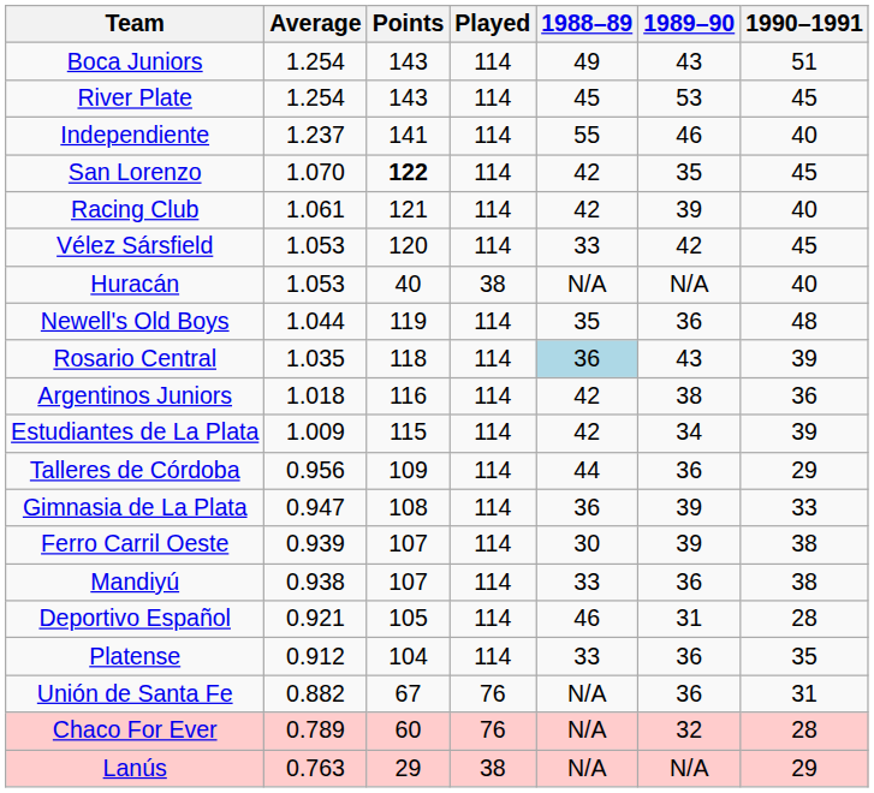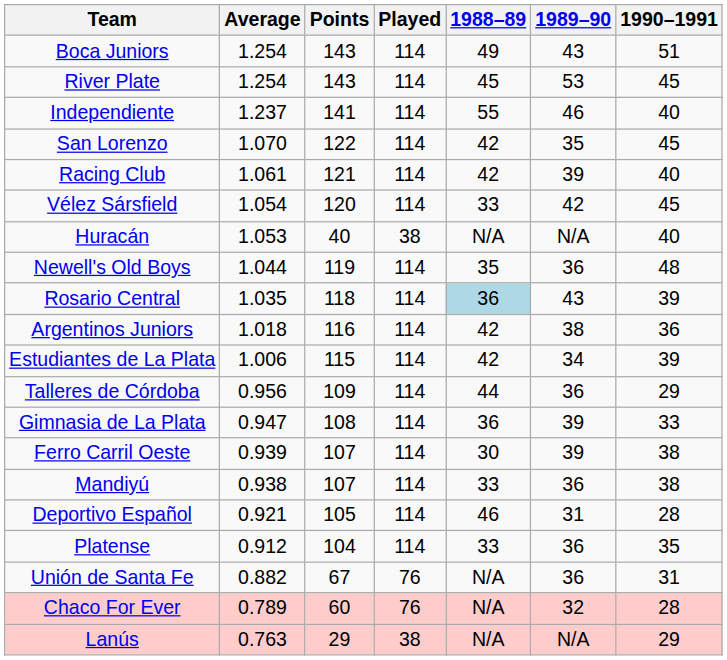 <table class="wikitable" style="text-align:center">
 <tr>
 <th>Team</th>
 <th>Average</th>
 <th>Points</th>
 <th>Played</th>
 <th><a href='#'>1988–89</a></th>
 <th><a href='#'>1989–90</a></th>
 <th>1990–1991</th>
 </tr>
 <tr>
 <td><a href='#'>Boca Juniors</a></td>
 <td>1.254</td>
 <td>143</td>
 <td>114</td>
 <td>49</td>
 <td>43</td>
 <td>51</td>
 </tr>
 <tr>
 <td><a href='#'>River Plate</a></td>
 <td>1.254</td>
 <td>143</td>
 <td>114</td>
 <td>45</td>
 <td>53</td>
 <td>45</td>
 </tr>
 <tr>
 <td><a href='#'>Independiente</a></td>
 <td>1.237</td>
 <td>141</td>
 <td>114</td>
 <td>55</td>
 <td>46</td>
 <td>40</td>
 </tr>
 <tr>
 <td><a href='#'>San Lorenzo</a></td>
 <td>1.070</td>
-<td><strong>122</strong></td>
+<td>122</td>
 <td>114</td>
 <td>42</td>
 <td>35</td>
 <td>45</td>
 </tr>
 <tr>
 <td><a href='#'>Racing Club</a></td>
 <td>1.061</td>
 <td>121</td>
 <td>114</td>
 <td>42</td>
 <td>39</td>
 <td>40</td>
 </tr>
 <tr>
 <td><a href='#'>Vélez Sársfield</a></td>
-<td>1.053</td>
+<td>1.054</td>
 <td>120</td>
 <td>114</td>
 <td>33</td>
 <td>42</td>
 <td>45</td>
 </tr>
 <tr>
 <td><a href='#'>Huracán</a></td>
 <td>1.053</td>
 <td>40</td>
 <td>38</td>
 <td>N/A</td>
 <td>N/A</td>
 <td>40</td>
 </tr>
 <tr>
 <td><a href='#'>Newell's Old Boys</a></td>
 <td>1.044</td>
 <td>119</td>
 <td>114</td>
 <td>35</td>
 <td>36</td>
 <td>48</td>
 </tr>
 <tr>
 <td><a href='#'>Rosario Central</a></td>
 <td>1.035</td>
 <td>118</td>
 <td>114</td>
 <td style="background: lightblue;">36</td>
 <td>43</td>
 <td>39</td>
 </tr>
 <tr>
 <td><a href='#'>Argentinos Juniors</a></td>
 <td>1.018</td>
 <td>116</td>
 <td>114</td>
 <td>42</td>
 <td>38</td>
 <td>36</td>
 </tr>
 <tr>
 <td><a href='#'>Estudiantes de La Plata</a></td>
-<td>1.009</td>
+<td>1.006</td>
 <td>115</td>
 <td>114</td>
 <td>42</td>
 <td>34</td>
 <td>39</td>
 </tr>
 <tr>
 <td><a href='#'>Talleres de Córdoba</a></td>
 <td>0.956</td>
 <td>109</td>
 <td>114</td>
 <td>44</td>
 <td>36</td>
 <td>29</td>
 </tr>
 <tr>
 <td><a href='#'>Gimnasia de La Plata</a></td>
 <td>0.947</td>
 <td>108</td>
 <td>114</td>
 <td>36</td>
 <td>39</td>
 <td>33</td>
 </tr>
 <tr>
 <td><a href='#'>Ferro Carril Oeste</a></td>
 <td>0.939</td>
 <td>107</td>
 <td>114</td>
 <td>30</td>
 <td>39</td>
 <td>38</td>
 </tr>
 <tr>
 <td><a href='#'>Mandiyú</a></td>
 <td>0.938</td>
 <td>107</td>
 <td>114</td>
 <td>33</td>
 <td>36</td>
 <td>38</td>
 </tr>
 <tr>
 <td><a href='#'>Deportivo Español</a></td>
 <td>0.921</td>
 <td>105</td>
 <td>114</td>
 <td>46</td>
 <td>31</td>
 <td>28</td>
 </tr>
 <tr>
 <td><a href='#'>Platense</a></td>
 <td>0.912</td>
 <td>104</td>
 <td>114</td>
 <td>33</td>
 <td>36</td>
 <td>35</td>
 </tr>
 <tr>
 <td><a href='#'>Unión de Santa Fe</a></td>
 <td>0.882</td>
 <td>67</td>
 <td>76</td>
 <td>N/A</td>
 <td>36</td>
 <td>31</td>
 </tr>
 <tr bgcolor="FFCCCC">
 <td><a href='#'>Chaco For Ever</a></td>
 <td>0.789</td>
 <td>60</td>
 <td>76</td>
 <td>N/A</td>
 <td>32</td>
 <td>28</td>
 </tr>
 <tr bgcolor="FFCCCC">
 <td><a href='#'>Lanús</a></td>
 <td>0.763</td>
 <td>29</td>
 <td>38</td>
 <td>N/A</td>
 <td>N/A</td>
 <td>29</td>
 </tr>
 </table>
